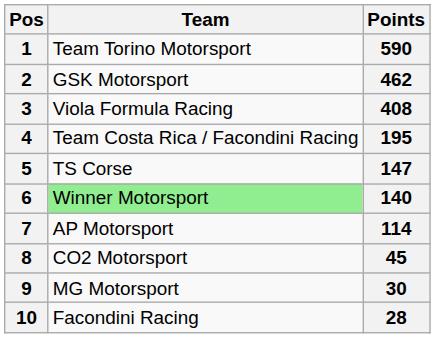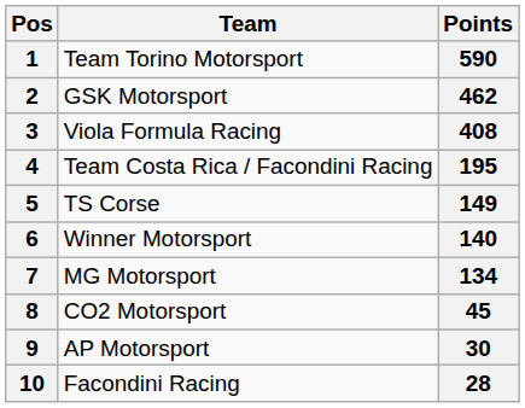 <table class="wikitable" style="font-size:85%">
 <tr>
 <th>Pos</th>
 <th>Team</th>
 <th>Points</th>
 </tr>
 <tr>
 <th>1</th>
 <td> Team Torino Motorsport</td>
 <th>590</th>
 </tr>
 <tr>
 <th>2</th>
 <td> GSK Motorsport</td>
 <th>462</th>
 </tr>
 <tr>
 <th>3</th>
 <td> Viola Formula Racing</td>
 <th>408</th>
 </tr>
 <tr>
 <th>4</th>
 <td> Team Costa Rica / Facondini Racing</td>
 <th>195</th>
 </tr>
 <tr>
 <th>5</th>
 <td> TS Corse</td>
-<th>147</th>
+<th>149</th>
 </tr>
 <tr>
 <th>6</th>
-<td style="background: lightgreen;"> Winner Motorsport</td>
+<td> Winner Motorsport</td>
 <th>140</th>
 </tr>
 <tr>
 <th>7</th>
-<td> AP Motorsport</td>
-<th>114</th>
+<td> MG Motorsport</td>
+<th>134</th>
 </tr>
 <tr>
 <th>8</th>
 <td> CO2 Motorsport</td>
 <th>45</th>
 </tr>
 <tr>
 <th>9</th>
-<td> MG Motorsport</td>
+<td> AP Motorsport</td>
 <th>30</th>
 </tr>
 <tr>
 <th>10</th>
 <td> Facondini Racing</td>
 <th>28</th>
 </tr>
 </table>
